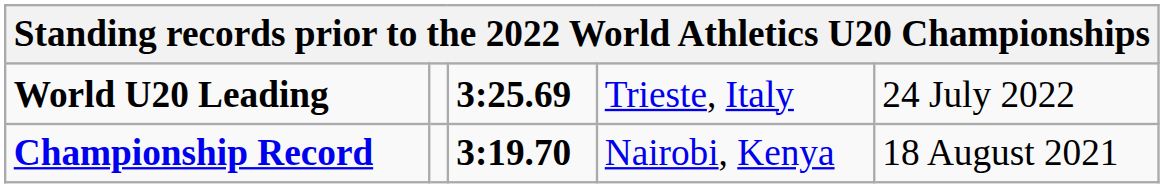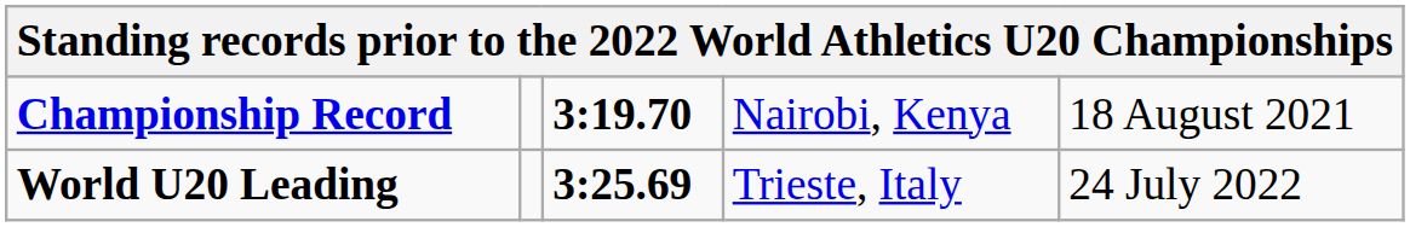 <table class="wikitable">
 <tr>
 <th colspan=5>Standing records prior to the 2022 World Athletics U20 Championships</th>
+</tr>
+<tr>
+<td><strong><a href='#'>Championship Record</a></strong></td>
+<td></td>
+<td><strong>3:19.70</strong></td>
+<td><a href='#'>Nairobi</a>, <a href='#'>Kenya</a></td>
+<td>18 August 2021</td>
 </tr>
 <tr>
 <td><strong>World U20 Leading</strong></td>
 <td></td>
 <td><strong>3:25.69</strong></td>
 <td><a href='#'>Trieste</a>, <a href='#'>Italy</a></td>
 <td>24 July 2022</td>
 </tr>
-<tr>
-<td><strong><a href='#'>Championship Record</a></strong></td>
-<td></td>
-<td><strong>3:19.70</strong></td>
-<td><a href='#'>Nairobi</a>, <a href='#'>Kenya</a></td>
-<td>18 August 2021</td>
-</tr>
 </table>
